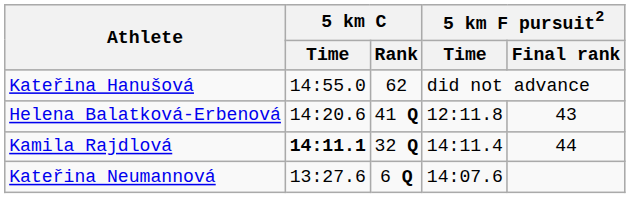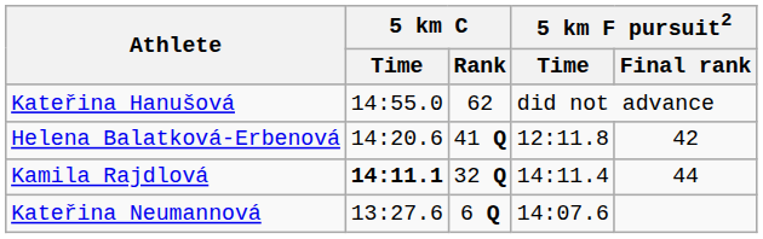 <table class="wikitable" border="1" style="font-size:90%">
 <tr>
 <th rowspan=2>Athlete</th>
 <th colspan=2>5 km C</th>
 <th colspan=2>5 km F pursuit<sup>2</sup></th>
 </tr>
 <tr>
 <th>Time</th>
 <th>Rank</th>
 <th>Time</th>
 <th>Final rank</th>
 </tr>
 <tr>
 <td><a href='#'>Kateřina Hanušová</a></td>
 <td align=center>14:55.0</td>
 <td align=center>62</td>
 <td colspan="2">did not advance</td>
 </tr>
 <tr>
 <td><a href='#'>Helena Balatková-Erbenová</a></td>
 <td align=center>14:20.6</td>
 <td align=center>41 <strong>Q</strong></td>
 <td align=center>12:11.8</td>
-<td align=center>43</td>
+<td align=center>42</td>
 </tr>
 <tr>
 <td><a href='#'>Kamila Rajdlová</a></td>
 <td align=center><strong>14:11.1</strong></td>
 <td align=center>32 <strong>Q</strong></td>
 <td align=center>14:11.4</td>
 <td align=center>44</td>
 </tr>
 <tr>
 <td><a href='#'>Kateřina Neumannová</a></td>
 <td align=center>13:27.6</td>
 <td align=center>6 <strong>Q</strong></td>
 <td align=center>14:07.6</td>
 <td align=center></td>
 </tr>
 </table>
